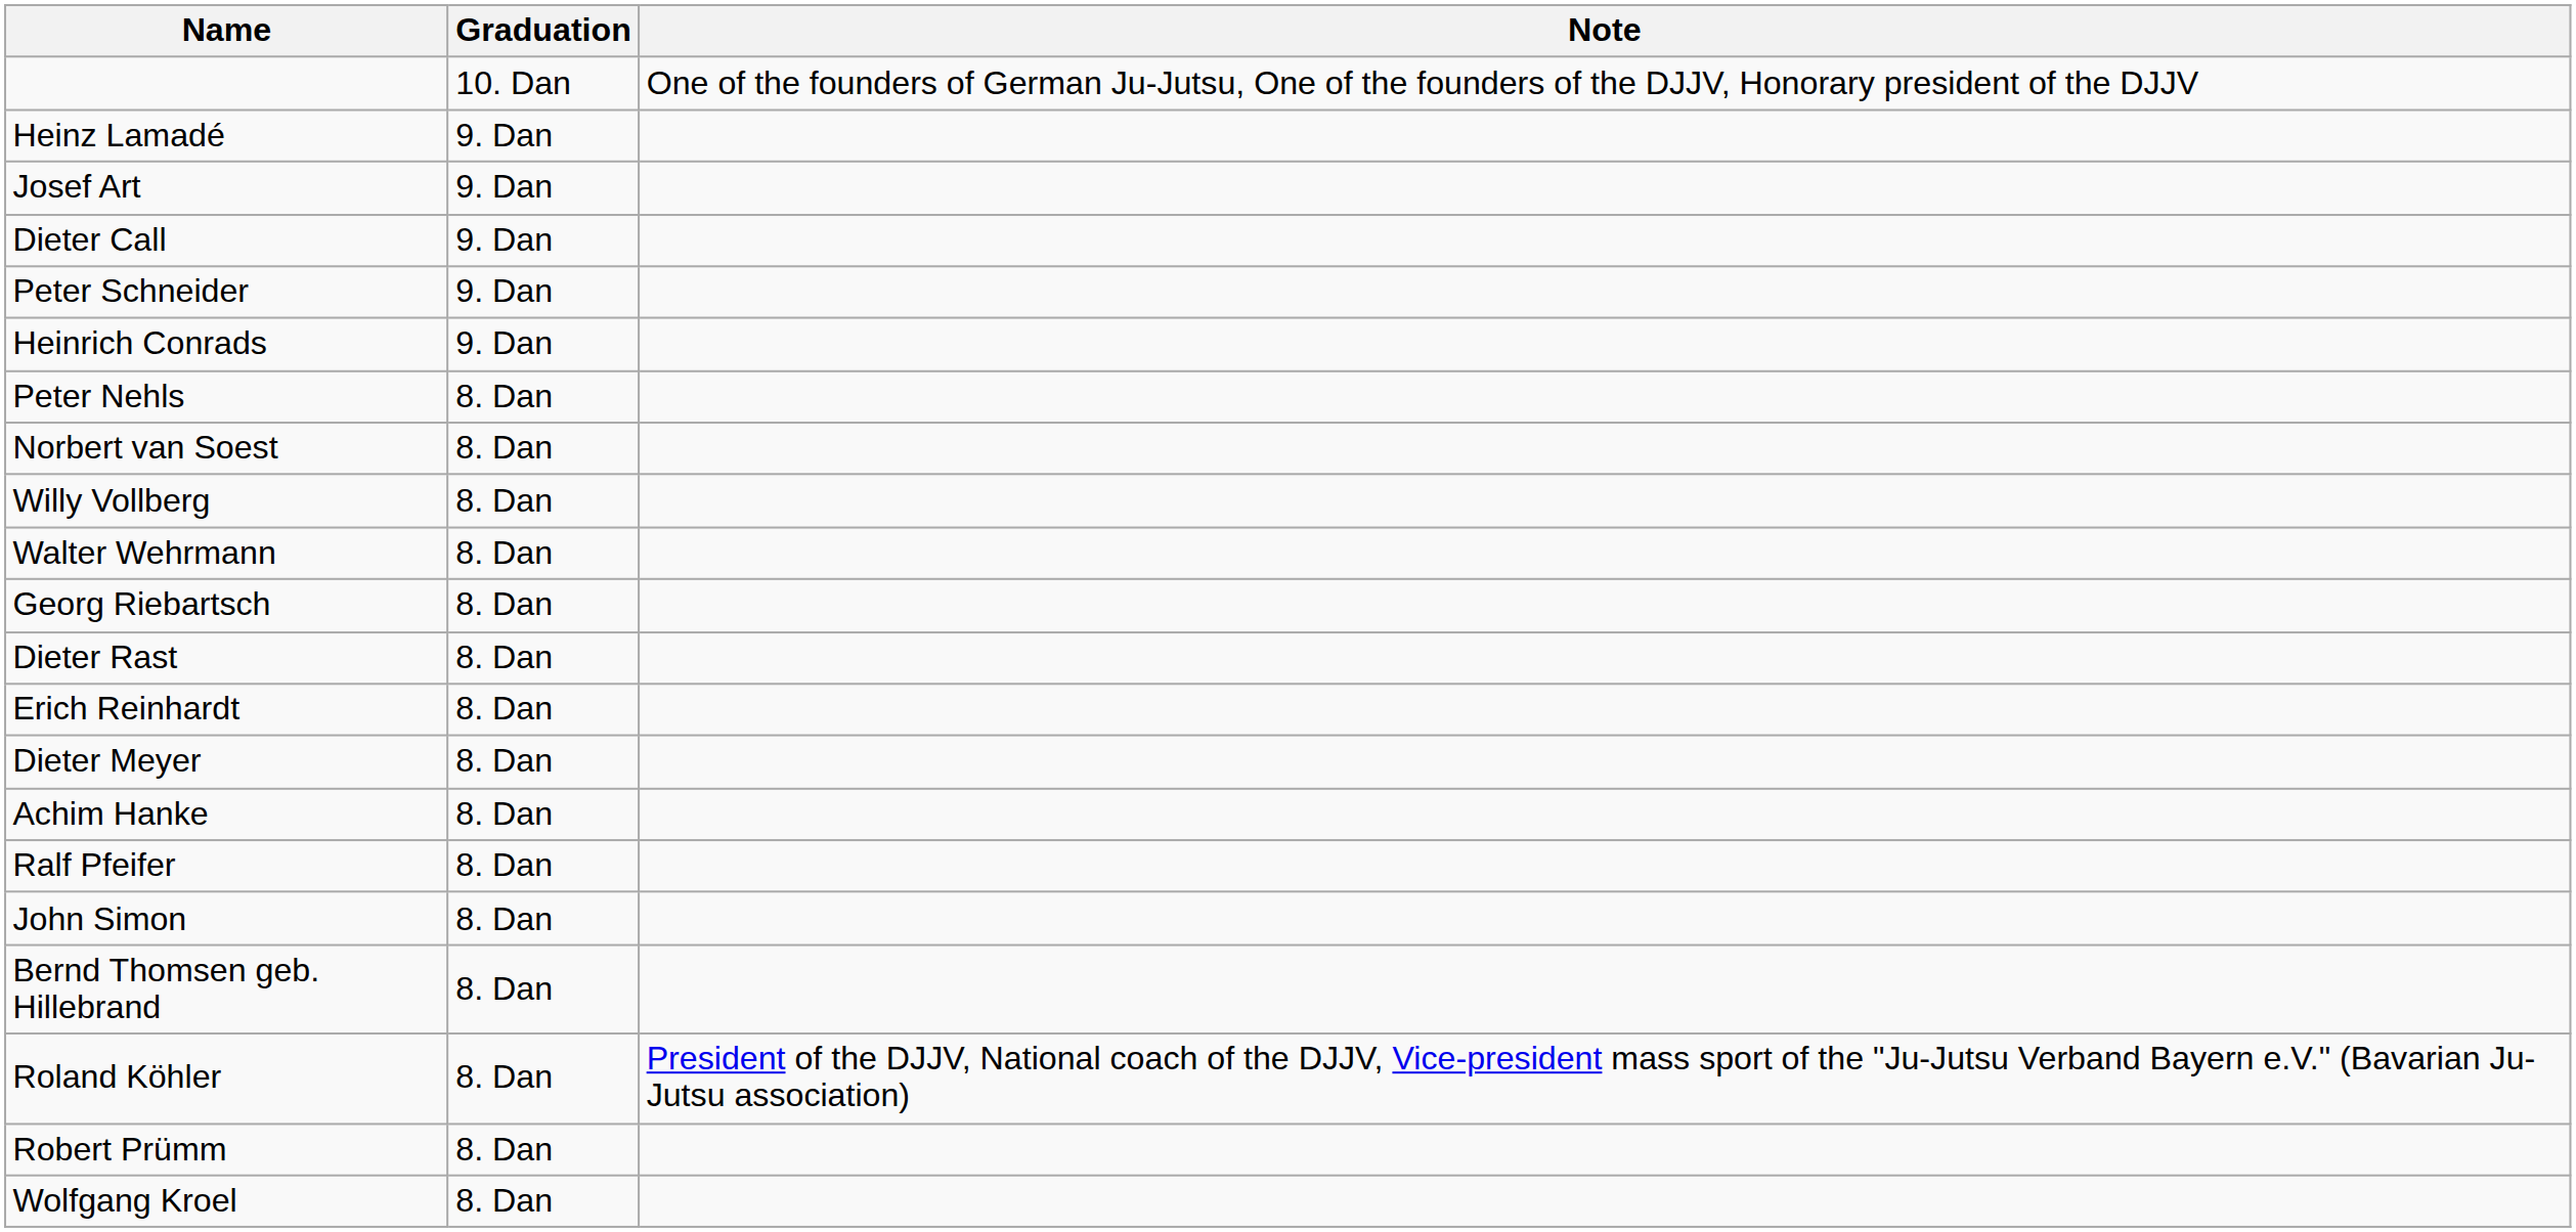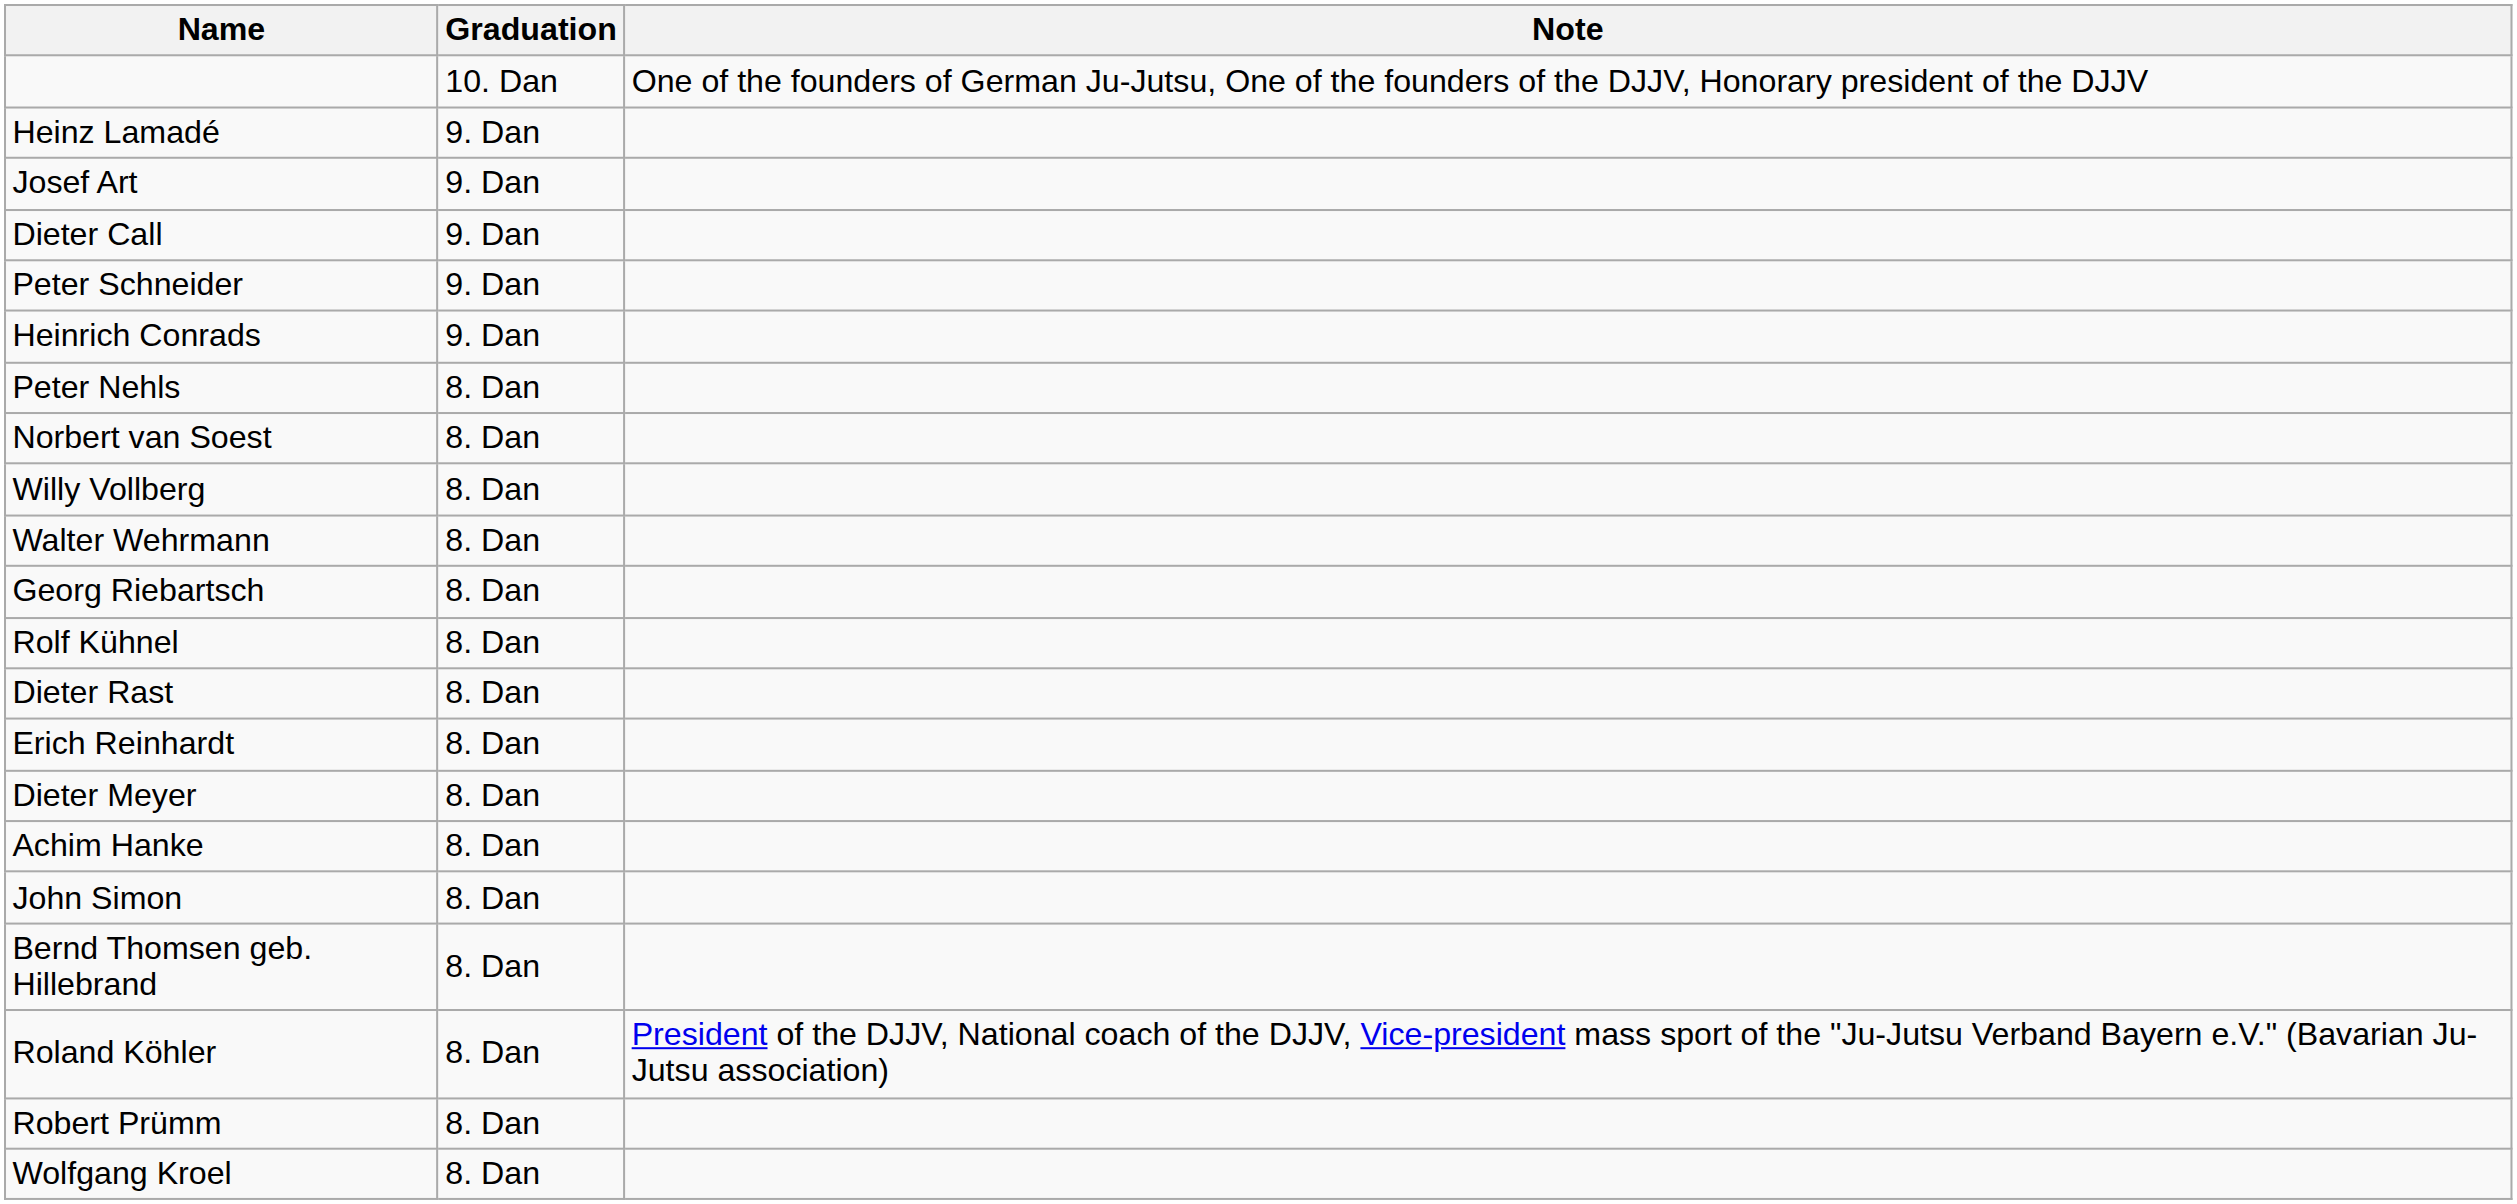 <table class="wikitable">
 <tr>
 <th>Name</th>
 <th>Graduation</th>
 <th>Note</th>
 </tr>
 <tr>
 <td></td>
 <td>10. Dan</td>
 <td>One of the founders of German Ju-Jutsu, One of the founders of the DJJV, Honorary president of the DJJV</td>
 </tr>
 <tr>
 <td>Heinz Lamadé</td>
 <td>9. Dan</td>
 <td></td>
 </tr>
 <tr>
 <td>Josef Art</td>
 <td>9. Dan</td>
 <td></td>
 </tr>
 <tr>
 <td>Dieter Call</td>
 <td>9. Dan</td>
 <td></td>
 </tr>
 <tr>
 <td>Peter Schneider</td>
 <td>9. Dan</td>
 <td></td>
 </tr>
 <tr>
 <td>Heinrich Conrads</td>
 <td>9. Dan</td>
 <td></td>
 </tr>
 <tr>
 <td>Peter Nehls</td>
 <td>8. Dan</td>
 <td></td>
 </tr>
 <tr>
 <td>Norbert van Soest</td>
 <td>8. Dan</td>
 <td></td>
 </tr>
 <tr>
 <td>Willy Vollberg</td>
 <td>8. Dan</td>
 <td></td>
 </tr>
 <tr>
 <td>Walter Wehrmann</td>
 <td>8. Dan</td>
 <td></td>
 </tr>
 <tr>
 <td>Georg Riebartsch</td>
 <td>8. Dan</td>
 <td></td>
 </tr>
 <tr>
+<td>Rolf Kühnel</td>
+<td>8. Dan</td>
+<td></td>
+</tr>
+<tr>
 <td>Dieter Rast</td>
 <td>8. Dan</td>
 <td></td>
 </tr>
 <tr>
 <td>Erich Reinhardt</td>
 <td>8. Dan</td>
 <td></td>
 </tr>
 <tr>
 <td>Dieter Meyer</td>
 <td>8. Dan</td>
 <td></td>
 </tr>
 <tr>
 <td>Achim Hanke</td>
-<td>8. Dan</td>
-<td></td>
-</tr>
-<tr>
-<td>Ralf Pfeifer</td>
 <td>8. Dan</td>
 <td></td>
 </tr>
 <tr>
 <td>John Simon</td>
 <td>8. Dan</td>
 <td></td>
 </tr>
 <tr>
 <td>Bernd Thomsen geb. Hillebrand</td>
 <td>8. Dan</td>
 <td></td>
 </tr>
 <tr>
 <td>Roland Köhler</td>
 <td>8. Dan</td>
 <td><a href='#'>President</a> of the DJJV, National coach of the DJJV, <a href='#'>Vice-president</a> mass sport of the "Ju-Jutsu Verband Bayern e.V." (Bavarian Ju-Jutsu association)</td>
 </tr>
 <tr>
 <td>Robert Prümm</td>
 <td>8. Dan</td>
 <td></td>
 </tr>
 <tr>
 <td>Wolfgang Kroel</td>
 <td>8. Dan</td>
 <td></td>
 </tr>
 </table>
